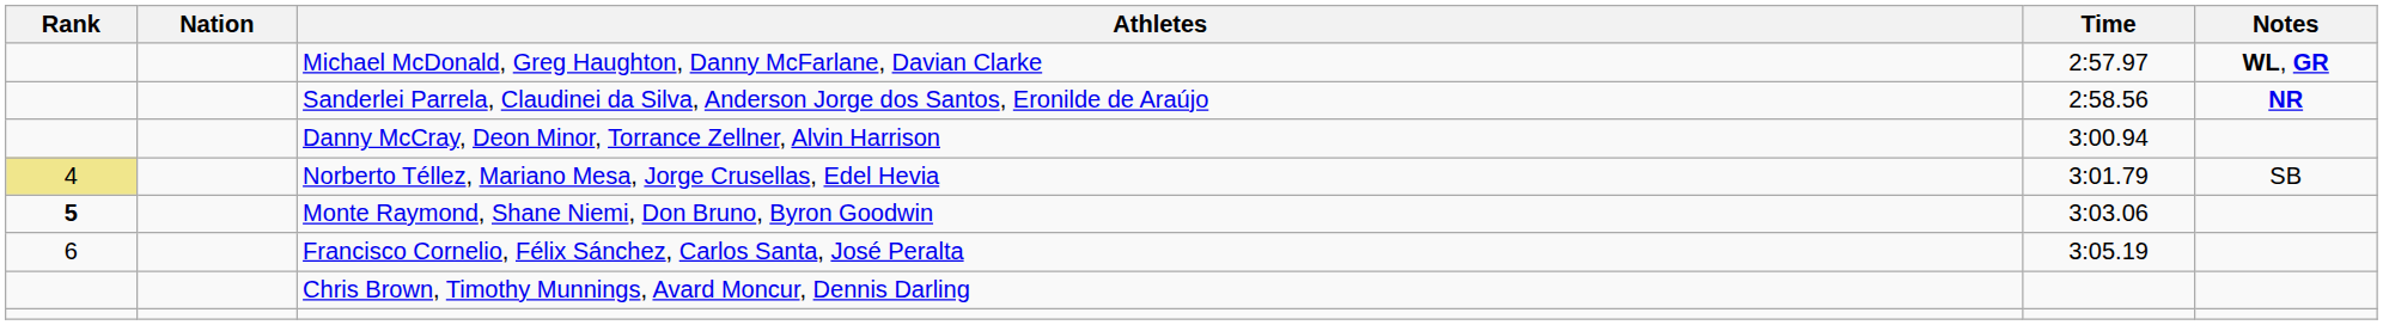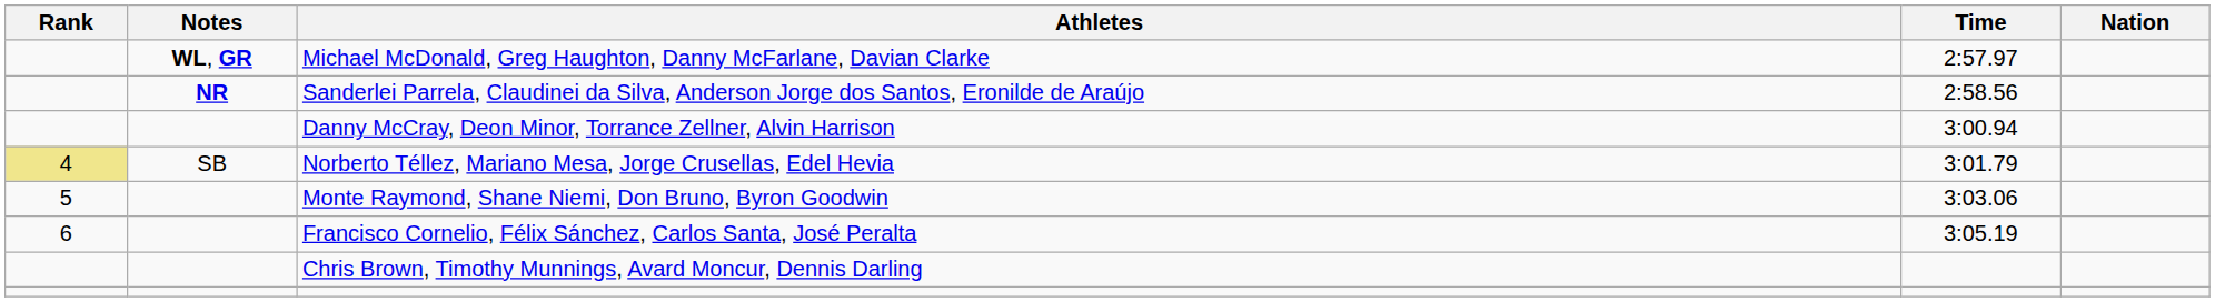 <table class="wikitable sortable" width=80% style="text-align:center;">
 <tr>
 <th>Rank</th>
-<th>Nation</th>
+<th>Notes</th>
 <th>Athletes</th>
 <th>Time</th>
-<th>Notes</th>
+<th>Nation</th>
 </tr>
 <tr>
 <td></td>
-<td align=left></td>
+<td><strong>WL</strong>, <strong><a href='#'>GR</a></strong></td>
 <td align=left><a href='#'>Michael McDonald</a>, <a href='#'>Greg Haughton</a>, <a href='#'>Danny McFarlane</a>, <a href='#'>Davian Clarke</a></td>
 <td>2:57.97</td>
-<td><strong>WL</strong>, <strong><a href='#'>GR</a></strong></td>
+<td align=left></td>
 </tr>
 <tr>
 <td></td>
-<td align=left></td>
+<td><strong><a href='#'>NR</a></strong></td>
 <td align=left><a href='#'>Sanderlei Parrela</a>, <a href='#'>Claudinei da Silva</a>, <a href='#'>Anderson Jorge dos Santos</a>, <a href='#'>Eronilde de Araújo</a></td>
 <td>2:58.56</td>
-<td><strong><a href='#'>NR</a></strong></td>
+<td align=left></td>
 </tr>
 <tr>
 <td></td>
-<td align=left></td>
+<td></td>
 <td align=left><a href='#'>Danny McCray</a>, <a href='#'>Deon Minor</a>, <a href='#'>Torrance Zellner</a>, <a href='#'>Alvin Harrison</a></td>
 <td>3:00.94</td>
-<td></td>
+<td align=left></td>
 </tr>
 <tr>
 <td style="background: khaki;">4</td>
-<td align=left></td>
+<td>SB</td>
 <td align=left><a href='#'>Norberto Téllez</a>, <a href='#'>Mariano Mesa</a>, <a href='#'>Jorge Crusellas</a>, <a href='#'>Edel Hevia</a></td>
 <td>3:01.79</td>
-<td>SB</td>
+<td align=left></td>
 </tr>
 <tr>
-<td><strong>5</strong></td>
-<td align=left></td>
+<td>5</td>
+<td></td>
 <td align=left><a href='#'>Monte Raymond</a>, <a href='#'>Shane Niemi</a>, <a href='#'>Don Bruno</a>, <a href='#'>Byron Goodwin</a></td>
 <td>3:03.06</td>
-<td></td>
+<td align=left></td>
 </tr>
 <tr>
 <td>6</td>
-<td align=left></td>
+<td></td>
 <td align=left><a href='#'>Francisco Cornelio</a>, <a href='#'>Félix Sánchez</a>, <a href='#'>Carlos Santa</a>, <a href='#'>José Peralta</a></td>
 <td>3:05.19</td>
-<td></td>
+<td align=left></td>
 </tr>
 <tr>
 <td></td>
-<td align=left></td>
+<td></td>
 <td align=left><a href='#'>Chris Brown</a>, <a href='#'>Timothy Munnings</a>, <a href='#'>Avard Moncur</a>, <a href='#'>Dennis Darling</a></td>
 <td></td>
-<td></td>
+<td align=left></td>
 </tr>
 <tr>
 <td></td>
-<td align=left></td>
+<td></td>
 <td align=left></td>
 <td></td>
-<td></td>
+<td align=left></td>
 </tr>
 </table>
